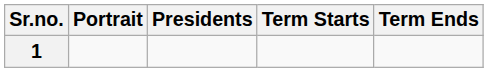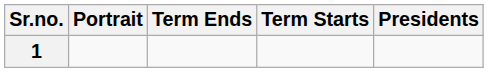 <table class="wikitable">
 <tr>
 <th>Sr.no.</th>
 <th>Portrait</th>
+<th>Term Ends</th>
+<th>Term Starts</th>
 <th>Presidents</th>
-<th>Term Starts</th>
-<th>Term Ends</th>
 </tr>
 <tr>
 <th><strong>1</strong></th>
 <td></td>
 <td></td>
 <td></td>
 <td></td>
 </tr>
 </table>
